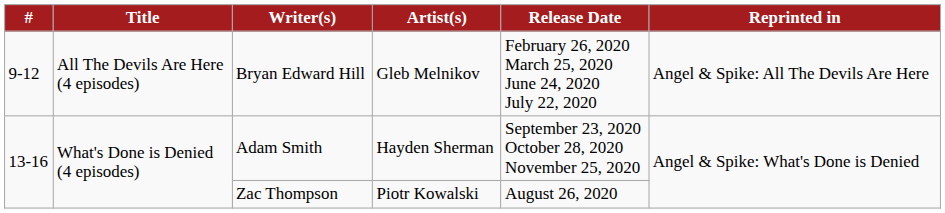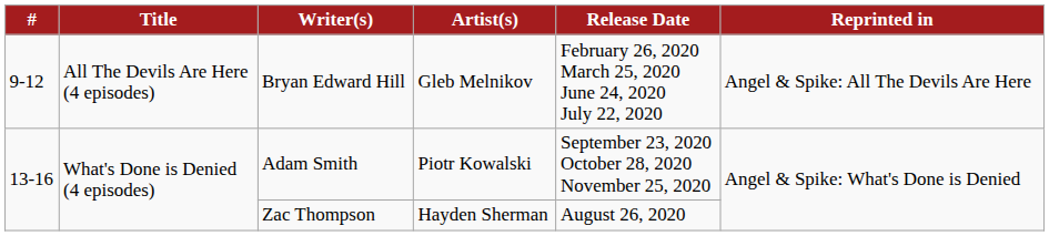 <table style="width: 100%;" class="wikitable">
 <tr>
 <th style="background: #A41C1E; color: white;">#</th>
 <th style="background: #A41C1E; color: white;">Title</th>
 <th style="background: #A41C1E; color: white;">Writer(s)</th>
 <th style="background: #A41C1E; color: white;">Artist(s)</th>
 <th style="background: #A41C1E; color: white;">Release Date</th>
 <th style="background: #A41C1E; color: white;">Reprinted in</th>
 </tr>
 <tr>
 <td>9-12</td>
 <td>All The Devils Are Here<br>(4 episodes)</td>
 <td>Bryan Edward Hill</td>
 <td>Gleb Melnikov</td>
 <td>February 26, 2020 <br>March 25, 2020 <br>June 24, 2020 <br>July 22, 2020</td>
 <td>Angel & Spike: All The Devils Are Here</td>
 </tr>
 <tr>
 <td rowspan="2">13-16</td>
 <td rowspan="2">What's Done is Denied<br>(4 episodes)</td>
 <td>Adam Smith</td>
-<td>Hayden Sherman</td>
+<td>Piotr Kowalski</td>
 <td>September 23, 2020 <br>October 28, 2020<br>November 25, 2020</td>
 <td rowspan="2">Angel & Spike: What's Done is Denied</td>
 </tr>
 <tr>
 <td>Zac Thompson</td>
-<td>Piotr Kowalski</td>
+<td>Hayden Sherman</td>
 <td>August 26, 2020</td>
 </tr>
 </table>
